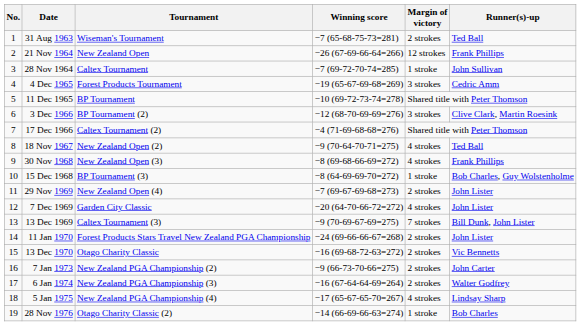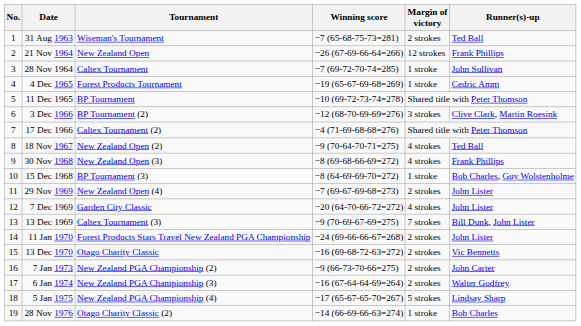 <table class="wikitable" style="font-size:95%;">
 <tr>
 <th>No.</th>
 <th>Date</th>
 <th>Tournament</th>
 <th>Winning score</th>
 <th>Margin of<br>victory</th>
 <th>Runner(s)-up</th>
 </tr>
 <tr>
 <td align=center>1</td>
 <td align=right>31 Aug <a href='#'>1963</a></td>
 <td><a href='#'>Wiseman's Tournament</a></td>
 <td>−7 (65-68-75-73=281)</td>
 <td>2 strokes</td>
 <td> <a href='#'>Ted Ball</a></td>
 </tr>
 <tr>
 <td align=center>2</td>
 <td align=right>21 Nov <a href='#'>1964</a></td>
 <td><a href='#'>New Zealand Open</a></td>
 <td>−26 (67-69-66-64=266)</td>
 <td>12 strokes</td>
 <td> <a href='#'>Frank Phillips</a></td>
 </tr>
 <tr>
 <td align=center>3</td>
 <td align=right>28 Nov 1964</td>
 <td><a href='#'>Caltex Tournament</a></td>
 <td>−7 (69-72-70-74=285)</td>
 <td>1 stroke</td>
 <td> <a href='#'>John Sullivan</a></td>
 </tr>
 <tr>
 <td align=center>4</td>
 <td align=right>4 Dec <a href='#'>1965</a></td>
 <td><a href='#'>Forest Products Tournament</a></td>
 <td>−19 (65-67-69-68=269)</td>
-<td>3 strokes</td>
+<td>1 stroke</td>
 <td> <a href='#'>Cedric Amm</a></td>
 </tr>
 <tr>
 <td align=center>5</td>
 <td align=right>11 Dec 1965</td>
 <td><a href='#'>BP Tournament</a></td>
 <td>−10 (69-72-73-74=278)</td>
 <td colspan=2>Shared title with  <a href='#'>Peter Thomson</a></td>
 </tr>
 <tr>
 <td align=center>6</td>
 <td align=right>3 Dec <a href='#'>1966</a></td>
 <td><a href='#'>BP Tournament</a> (2)</td>
 <td>−12 (68-70-69-69=276)</td>
 <td>3 strokes</td>
 <td> <a href='#'>Clive Clark</a>,  <a href='#'>Martin Roesink</a></td>
 </tr>
 <tr>
 <td align=center>7</td>
 <td align=right>17 Dec 1966</td>
 <td><a href='#'>Caltex Tournament</a> (2)</td>
 <td>−4 (71-69-68-68=276)</td>
 <td colspan=2>Shared title with  <a href='#'>Peter Thomson</a></td>
 </tr>
 <tr>
 <td align=center>8</td>
 <td align=right>18 Nov <a href='#'>1967</a></td>
 <td><a href='#'>New Zealand Open</a> (2)</td>
 <td>−9 (70-64-70-71=275)</td>
 <td>4 strokes</td>
 <td> <a href='#'>Ted Ball</a></td>
 </tr>
 <tr>
 <td align=center>9</td>
 <td align=right>30 Nov <a href='#'>1968</a></td>
 <td><a href='#'>New Zealand Open</a> (3)</td>
 <td>−8 (69-68-66-69=272)</td>
 <td>4 strokes</td>
 <td> <a href='#'>Frank Phillips</a></td>
 </tr>
 <tr>
 <td align=center>10</td>
 <td align=right>15 Dec 1968</td>
 <td><a href='#'>BP Tournament</a> (3)</td>
 <td>−8 (64-69-69-70=272)</td>
 <td>1 stroke</td>
 <td> <a href='#'>Bob Charles</a>,  <a href='#'>Guy Wolstenholme</a></td>
 </tr>
 <tr>
 <td align=center>11</td>
 <td align=right>29 Nov <a href='#'>1969</a></td>
 <td><a href='#'>New Zealand Open</a> (4)</td>
 <td>−7 (69-67-69-68=273)</td>
 <td>2 strokes</td>
 <td> <a href='#'>John Lister</a></td>
 </tr>
 <tr>
 <td align=center>12</td>
 <td align=right>7 Dec 1969</td>
 <td><a href='#'>Garden City Classic</a></td>
 <td>−20 (64-70-66-72=272)</td>
 <td>4 strokes</td>
 <td> <a href='#'>John Lister</a></td>
 </tr>
 <tr>
 <td align=center>13</td>
 <td align=right>13 Dec 1969</td>
 <td><a href='#'>Caltex Tournament</a> (3)</td>
 <td>−9 (70-69-67-69=275)</td>
 <td>7 strokes</td>
 <td> <a href='#'>Bill Dunk</a>,  <a href='#'>John Lister</a></td>
 </tr>
 <tr>
 <td align=center>14</td>
 <td align=right>11 Jan <a href='#'>1970</a></td>
 <td><a href='#'>Forest Products Stars Travel New Zealand PGA Championship</a></td>
 <td>−24 (69-66-66-67=268)</td>
 <td>2 strokes</td>
 <td> <a href='#'>John Lister</a></td>
 </tr>
 <tr>
 <td align=center>15</td>
 <td align=right>13 Dec <a href='#'>1970</a></td>
 <td><a href='#'>Otago Charity Classic</a></td>
 <td>−16 (69-68-72-63=272)</td>
 <td>2 strokes</td>
 <td> <a href='#'>Vic Bennetts</a></td>
 </tr>
 <tr>
 <td align=center>16</td>
 <td align=right>7 Jan <a href='#'>1973</a></td>
 <td><a href='#'>New Zealand PGA Championship</a> (2)</td>
 <td>−9 (66-73-70-66=275)</td>
 <td>2 strokes</td>
 <td> <a href='#'>John Carter</a></td>
 </tr>
 <tr>
 <td align=center>17</td>
 <td align=right>6 Jan <a href='#'>1974</a></td>
 <td><a href='#'>New Zealand PGA Championship</a> (3)</td>
 <td>−16 (67-64-64-69=264)</td>
 <td>2 strokes</td>
 <td> <a href='#'>Walter Godfrey</a></td>
 </tr>
 <tr>
 <td align=center>18</td>
 <td align=right>5 Jan <a href='#'>1975</a></td>
 <td><a href='#'>New Zealand PGA Championship</a> (4)</td>
 <td>−17 (65-67-65-70=267)</td>
-<td>4 strokes</td>
+<td>5 strokes</td>
 <td> <a href='#'>Lindsay Sharp</a></td>
 </tr>
 <tr>
 <td align=center>19</td>
 <td align=right>28 Nov <a href='#'>1976</a></td>
 <td><a href='#'>Otago Charity Classic</a> (2)</td>
 <td>−14 (66-69-66-63=274)</td>
 <td>1 stroke</td>
 <td> <a href='#'>Bob Charles</a></td>
 </tr>
 </table>
